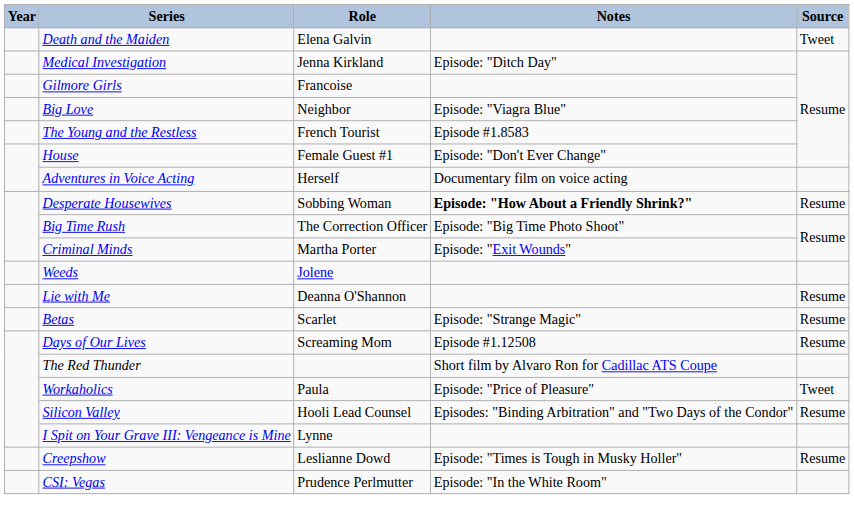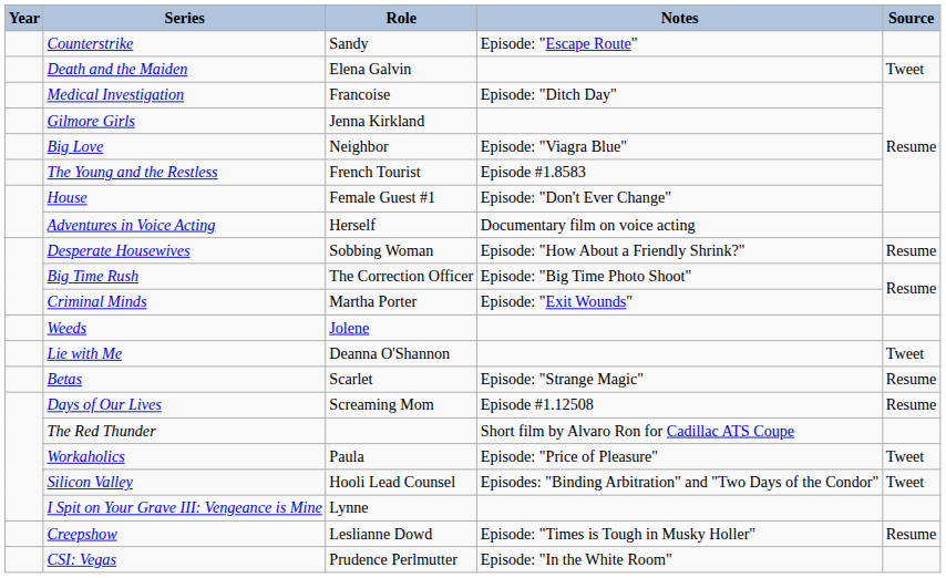 <table class="wikitable sortable plainrowheaders" style="width=95%;  font-size: 95%;">
 <tr>
 <th style="background:#b0c4de;" scope="col">Year </th>
 <th style="background:#b0c4de;" scope="col">Series</th>
 <th style="background:#b0c4de;" scope="col">Role </th>
 <th style="background:#b0c4de;" class="unsortable" scope="col">Notes </th>
 <th style="background:#b0c4de;" class="unsortable" scope="col">Source</th>
+</tr>
+<tr>
+<td></td>
+<td><em><a href='#'>Counterstrike</a></em></td>
+<td>Sandy</td>
+<td>Episode: "<a href='#'>Escape Route</a>"</td>
+<td></td>
 </tr>
 <tr>
 <td></td>
 <td><em><a href='#'>Death and the Maiden</a></em></td>
 <td>Elena Galvin</td>
 <td> </td>
 <td>Tweet</td>
 </tr>
 <tr>
 <td></td>
 <td><em><a href='#'>Medical Investigation</a></em></td>
-<td>Jenna Kirkland</td>
+<td>Francoise</td>
 <td>Episode: "Ditch Day"</td>
 <td rowspan="5">Resume</td>
 </tr>
 <tr>
 <td></td>
 <td><em><a href='#'>Gilmore Girls</a></em></td>
-<td>Francoise</td>
+<td>Jenna Kirkland</td>
 <td> </td>
 </tr>
 <tr>
 <td></td>
 <td><em><a href='#'>Big Love</a></em></td>
 <td>Neighbor</td>
 <td>Episode: "Viagra Blue"</td>
 </tr>
 <tr>
 <td></td>
 <td><em><a href='#'>The Young and the Restless</a></em></td>
 <td>French Tourist</td>
 <td>Episode #1.8583</td>
 </tr>
 <tr>
 <td rowspan="2"></td>
 <td><em><a href='#'>House</a></em></td>
 <td>Female Guest #1</td>
 <td>Episode: "Don't Ever Change"</td>
 </tr>
 <tr>
 <td><em><a href='#'>Adventures in Voice Acting</a></em></td>
 <td>Herself</td>
 <td>Documentary film on voice acting</td>
 <td></td>
 </tr>
 <tr>
 <td rowspan="3"></td>
 <td><em><a href='#'>Desperate Housewives</a></em></td>
 <td>Sobbing Woman</td>
-<td><strong>Episode: "How About a Friendly Shrink?"</strong></td>
+<td>Episode: "How About a Friendly Shrink?"</td>
 <td>Resume </td>
 </tr>
 <tr>
 <td><em><a href='#'>Big Time Rush</a></em></td>
 <td>The Correction Officer</td>
 <td>Episode: "Big Time Photo Shoot"</td>
 <td rowspan="2">Resume</td>
 </tr>
 <tr>
 <td><em><a href='#'>Criminal Minds</a></em></td>
 <td>Martha Porter</td>
 <td>Episode: "<a href='#'>Exit Wounds</a>"</td>
 </tr>
 <tr>
 <td></td>
 <td><em><a href='#'>Weeds</a></em></td>
 <td><a href='#'>Jolene</a></td>
 <td> </td>
 <td></td>
 </tr>
 <tr>
 <td></td>
 <td><em><a href='#'>Lie with Me</a></em></td>
 <td>Deanna O'Shannon</td>
 <td> </td>
-<td>Resume </td>
+<td>Tweet</td>
 </tr>
 <tr>
 <td></td>
 <td><em><a href='#'>Betas</a></em></td>
 <td>Scarlet</td>
 <td>Episode: "Strange Magic"</td>
 <td>Resume </td>
 </tr>
 <tr>
 <td rowspan="5"></td>
 <td><em><a href='#'>Days of Our Lives</a></em></td>
 <td>Screaming Mom</td>
 <td>Episode #1.12508</td>
 <td>Resume </td>
 </tr>
 <tr>
 <td><em>The Red Thunder</em></td>
 <td> </td>
 <td>Short film by Alvaro Ron for <a href='#'>Cadillac ATS Coupe</a></td>
 <td></td>
 </tr>
 <tr>
 <td><em><a href='#'>Workaholics</a></em></td>
 <td>Paula</td>
 <td>Episode: "Price of Pleasure"</td>
 <td>Tweet</td>
 </tr>
 <tr>
 <td><em><a href='#'>Silicon Valley</a></em></td>
 <td>Hooli Lead Counsel</td>
 <td>Episodes: "Binding Arbitration" and "Two Days of the Condor"</td>
-<td>Resume </td>
+<td>Tweet</td>
 </tr>
 <tr>
 <td><em><a href='#'>I Spit on Your Grave III: Vengeance is Mine</a></em></td>
 <td>Lynne</td>
 <td></td>
 <td></td>
 </tr>
 <tr>
 <td></td>
 <td><em><a href='#'>Creepshow</a></em></td>
 <td>Leslianne Dowd</td>
 <td>Episode: "Times is Tough in Musky Holler"</td>
 <td>Resume</td>
 </tr>
 <tr>
 <td></td>
 <td><em><a href='#'>CSI: Vegas</a></em></td>
 <td>Prudence Perlmutter</td>
 <td>Episode: "In the White Room"</td>
 <td></td>
 </tr>
 </table>
